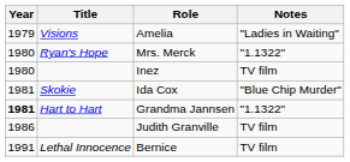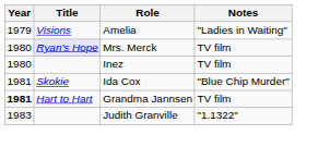 <table class="wikitable sortable">
 <tr>
 <th>Year</th>
 <th>Title</th>
 <th>Role</th>
 <th class="unsortable">Notes</th>
 </tr>
 <tr>
 <td>1979</td>
 <td><em><a href='#'>Visions</a></em></td>
 <td>Amelia</td>
 <td>"Ladies in Waiting"</td>
 </tr>
 <tr>
 <td>1980</td>
-<td><em><a href='#'>Ryan's Hope</a></em></td>
+<td style="background: lavender;"><em><a href='#'>Ryan's Hope</a></em></td>
 <td>Mrs. Merck</td>
-<td>"1.1322"</td>
+<td>TV film</td>
 </tr>
 <tr>
 <td>1980</td>
 <td><em></em></td>
 <td>Inez</td>
 <td>TV film</td>
 </tr>
 <tr>
 <td>1981</td>
 <td><em><a href='#'>Skokie</a></em></td>
 <td>Ida Cox</td>
 <td>"Blue Chip Murder"</td>
 </tr>
 <tr>
 <td><strong>1981</strong></td>
 <td><em><a href='#'>Hart to Hart</a></em></td>
 <td>Grandma Jannsen</td>
-<td>"1.1322"</td>
-</tr>
-<tr>
-<td>1986</td>
-<td><em></em></td>
-<td>Judith Granville</td>
 <td>TV film</td>
 </tr>
 <tr>
-<td>1991</td>
-<td><em>Lethal Innocence</em></td>
-<td>Bernice</td>
-<td>TV film</td>
+<td>1983</td>
+<td><em></em></td>
+<td>Judith Granville</td>
+<td>"1.1322"</td>
 </tr>
 </table>
